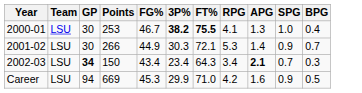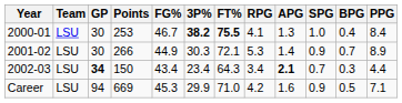 <table class="wikitable">
 <tr>
 <th>Year</th>
 <th>Team</th>
 <th>GP</th>
 <th>Points</th>
 <th>FG%</th>
 <th>3P%</th>
 <th>FT%</th>
 <th>RPG</th>
 <th>APG</th>
 <th>SPG</th>
 <th>BPG</th>
+<th>PPG</th>
 </tr>
 <tr>
 <td>2000-01</td>
 <td><a href='#'>LSU</a></td>
 <td>30</td>
 <td>253</td>
 <td>46.7</td>
 <td><strong>38.2</strong></td>
 <td><strong>75.5</strong></td>
 <td>4.1</td>
 <td>1.3</td>
 <td>1.0</td>
 <td>0.4</td>
+<td>8.4</td>
 </tr>
 <tr>
 <td>2001-02</td>
 <td>LSU</td>
 <td>30</td>
 <td>266</td>
 <td>44.9</td>
 <td>30.3</td>
 <td>72.1</td>
 <td>5.3</td>
 <td>1.4</td>
 <td>0.9</td>
 <td>0.7</td>
+<td>8.9</td>
 </tr>
 <tr>
 <td>2002-03</td>
 <td>LSU</td>
 <td><strong>34</strong></td>
 <td>150</td>
 <td>43.4</td>
 <td>23.4</td>
 <td>64.3</td>
 <td>3.4</td>
 <td><strong>2.1</strong></td>
 <td>0.7</td>
 <td>0.3</td>
+<td>4.4</td>
 </tr>
 <tr>
 <td>Career</td>
 <td>LSU</td>
 <td>94</td>
 <td>669</td>
 <td>45.3</td>
 <td>29.9</td>
 <td>71.0</td>
 <td>4.2</td>
 <td>1.6</td>
 <td>0.9</td>
 <td>0.5</td>
+<td>7.1</td>
 </tr>
 </table>
